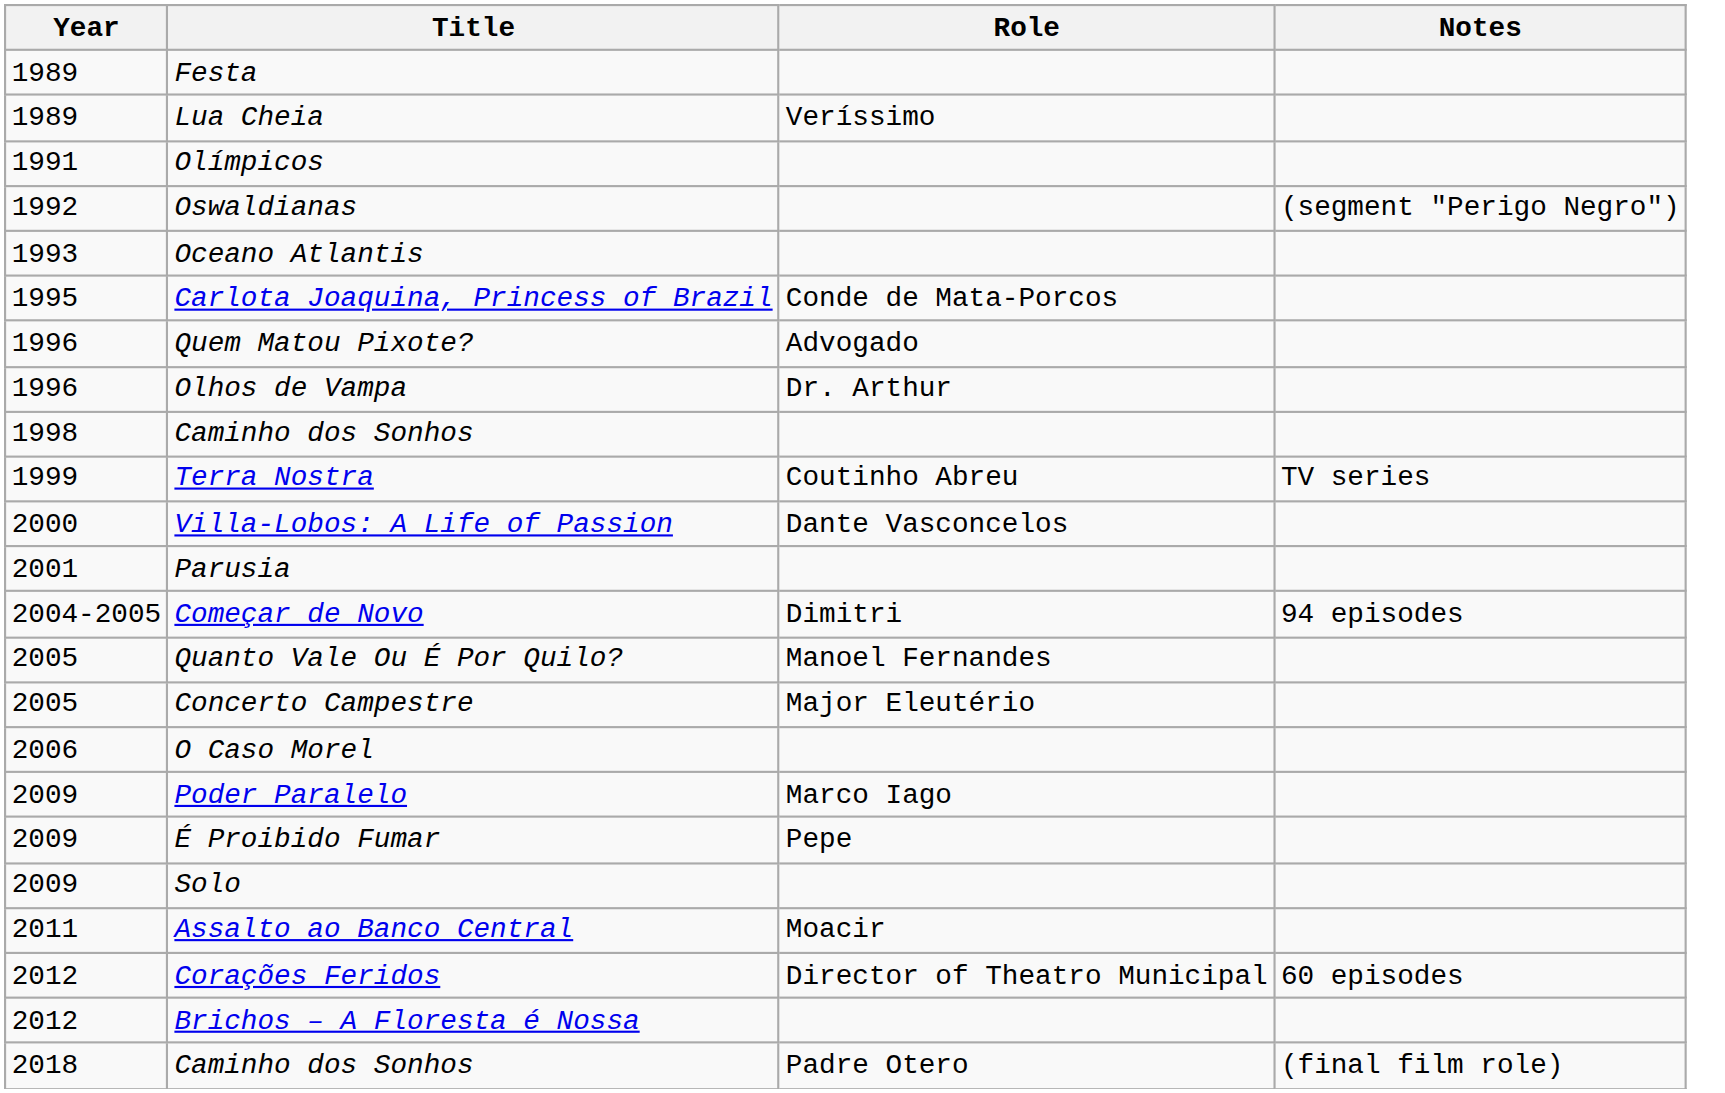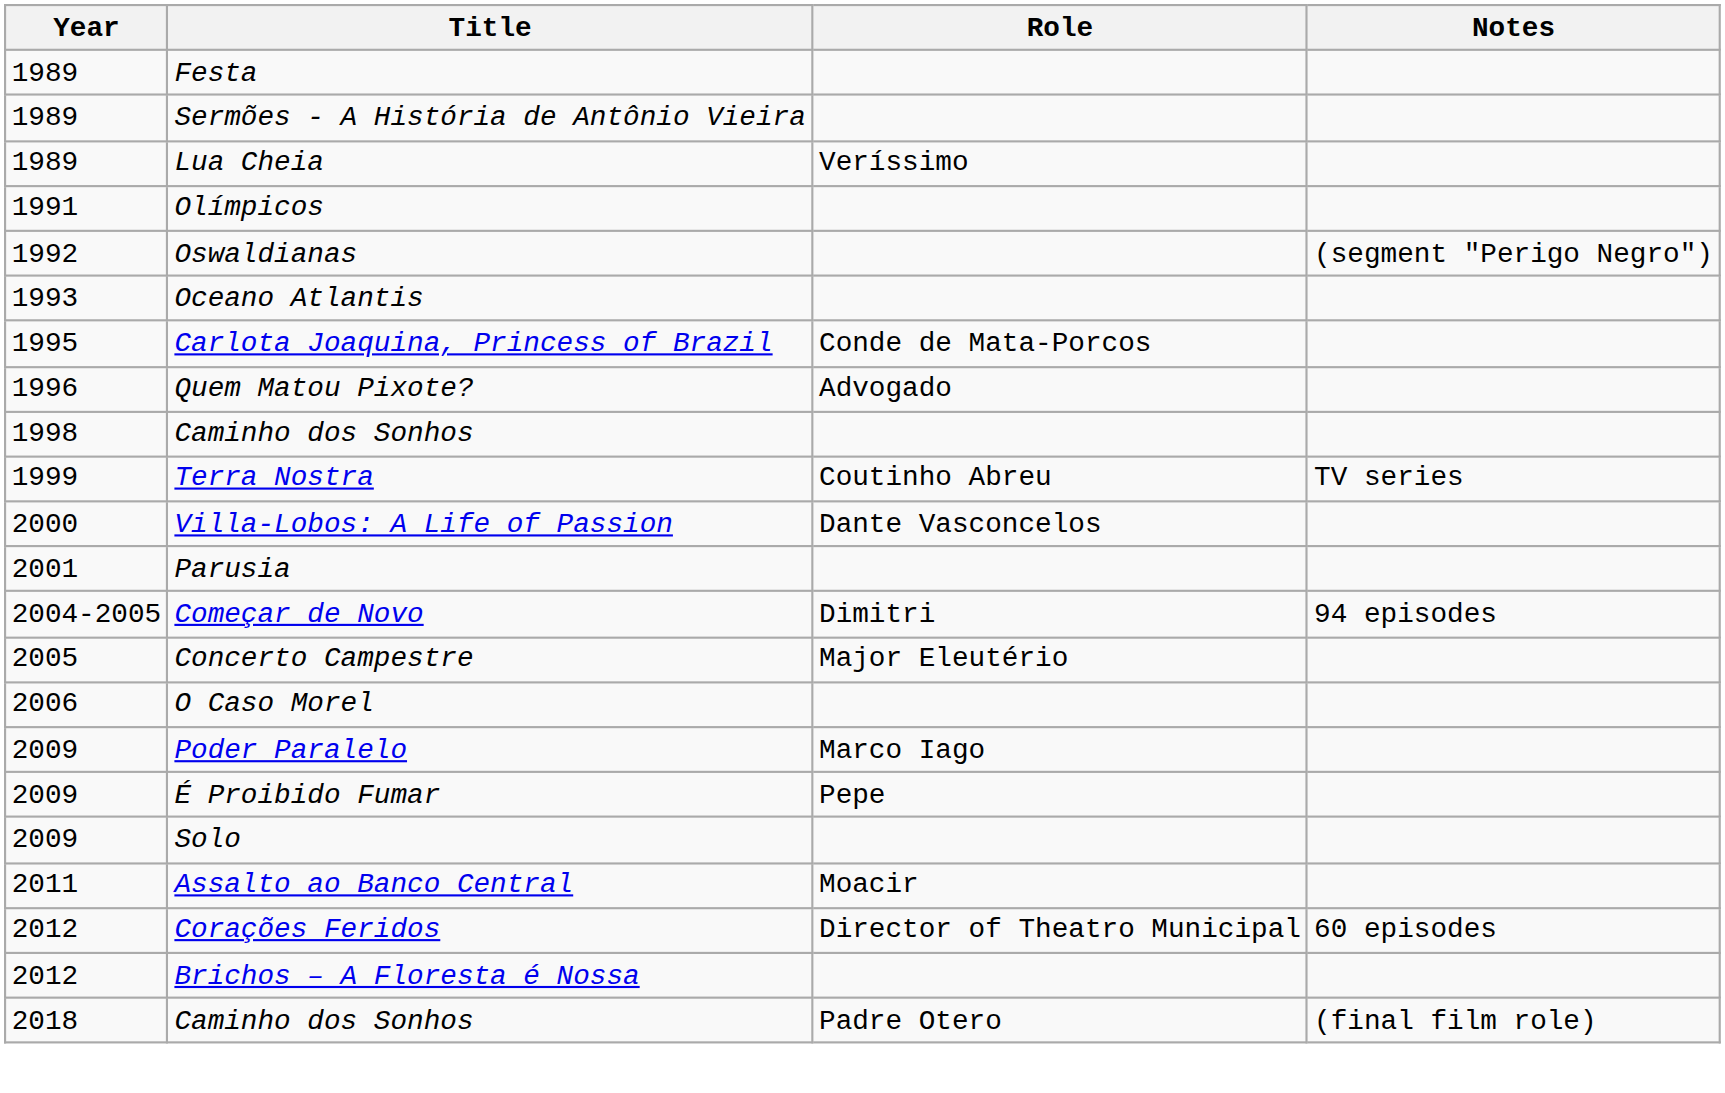 <table class="wikitable">
 <tr>
 <th>Year</th>
 <th>Title</th>
 <th>Role</th>
 <th>Notes</th>
 </tr>
 <tr>
 <td>1989</td>
 <td><em>Festa</em></td>
+<td></td>
+<td></td>
+</tr>
+<tr>
+<td>1989</td>
+<td><em>Sermões - A História de Antônio Vieira</em></td>
 <td></td>
 <td></td>
 </tr>
 <tr>
 <td>1989</td>
 <td><em>Lua Cheia</em></td>
 <td>Veríssimo</td>
 <td></td>
 </tr>
 <tr>
 <td>1991</td>
 <td><em>Olímpicos</em></td>
 <td></td>
 <td></td>
 </tr>
 <tr>
 <td>1992</td>
 <td><em>Oswaldianas</em></td>
 <td></td>
 <td>(segment "Perigo Negro")</td>
 </tr>
 <tr>
 <td>1993</td>
 <td><em>Oceano Atlantis</em></td>
 <td></td>
 <td></td>
 </tr>
 <tr>
 <td>1995</td>
 <td><em><a href='#'>Carlota Joaquina, Princess of Brazil</a></em></td>
 <td>Conde de Mata-Porcos</td>
 <td></td>
 </tr>
 <tr>
 <td>1996</td>
 <td><em>Quem Matou Pixote?</em></td>
 <td>Advogado</td>
 <td></td>
 </tr>
 <tr>
-<td>1996</td>
-<td><em>Olhos de Vampa</em></td>
-<td>Dr. Arthur</td>
-<td></td>
-</tr>
-<tr>
 <td>1998</td>
 <td><em>Caminho dos Sonhos</em></td>
 <td></td>
 <td></td>
 </tr>
 <tr>
 <td>1999</td>
 <td><em><a href='#'>Terra Nostra</a></em></td>
 <td>Coutinho Abreu</td>
 <td>TV series</td>
 </tr>
 <tr>
 <td>2000</td>
 <td><em><a href='#'>Villa-Lobos: A Life of Passion</a></em></td>
 <td>Dante Vasconcelos</td>
 <td></td>
 </tr>
 <tr>
 <td>2001</td>
 <td><em>Parusia</em></td>
 <td></td>
 <td></td>
 </tr>
 <tr>
 <td>2004-2005</td>
 <td><em><a href='#'>Começar de Novo</a></em></td>
 <td>Dimitri</td>
 <td>94 episodes</td>
-</tr>
-<tr>
-<td>2005</td>
-<td><em>Quanto Vale Ou É Por Quilo?</em></td>
-<td>Manoel Fernandes</td>
-<td></td>
 </tr>
 <tr>
 <td>2005</td>
 <td><em>Concerto Campestre</em></td>
 <td>Major Eleutério</td>
 <td></td>
 </tr>
 <tr>
 <td>2006</td>
 <td><em>O Caso Morel</em></td>
 <td></td>
 <td></td>
 </tr>
 <tr>
 <td>2009</td>
 <td><em><a href='#'>Poder Paralelo</a></em></td>
 <td>Marco Iago</td>
 <td></td>
 </tr>
 <tr>
 <td>2009</td>
 <td><em>É Proibido Fumar</em></td>
 <td>Pepe</td>
 <td></td>
 </tr>
 <tr>
 <td>2009</td>
 <td><em>Solo</em></td>
 <td></td>
 <td></td>
 </tr>
 <tr>
 <td>2011</td>
 <td><em><a href='#'>Assalto ao Banco Central</a></em></td>
 <td>Moacir</td>
 <td></td>
 </tr>
 <tr>
 <td>2012</td>
 <td><em><a href='#'>Corações Feridos</a></em></td>
 <td>Director of Theatro Municipal</td>
 <td>60 episodes</td>
 </tr>
 <tr>
 <td>2012</td>
 <td><em><a href='#'>Brichos – A Floresta é Nossa</a></em></td>
 <td></td>
 <td></td>
 </tr>
 <tr>
 <td>2018</td>
 <td><em>Caminho dos Sonhos</em></td>
 <td>Padre Otero</td>
 <td>(final film role)</td>
 </tr>
 </table>
